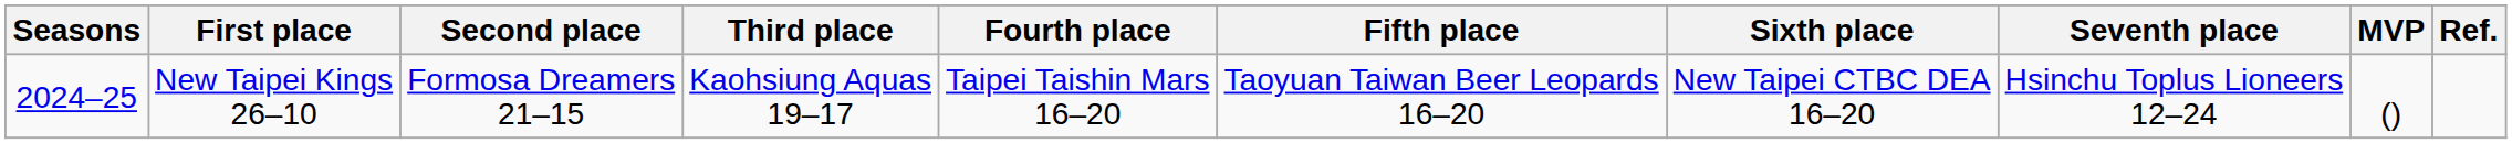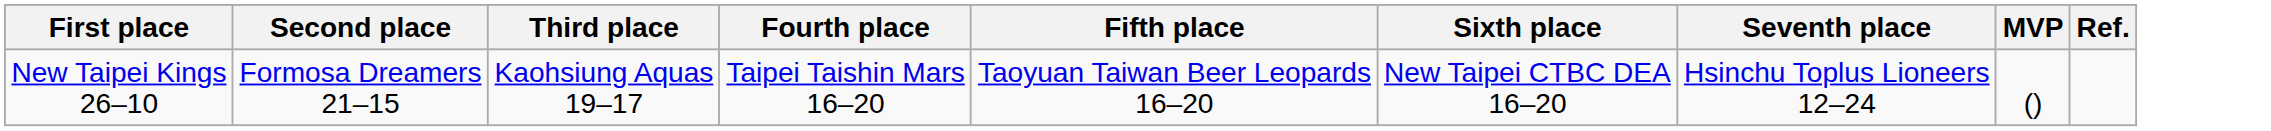 <table class="wikitable" style="font-size: 95%; text-align:center;">
 <tr>
-<th>Seasons</th>
 <th>First place</th>
 <th>Second place</th>
 <th>Third place</th>
 <th>Fourth place</th>
 <th>Fifth place</th>
 <th>Sixth place</th>
 <th>Seventh place</th>
 <th>MVP</th>
 <th>Ref.</th>
 </tr>
 <tr>
-<td><a href='#'>2024–25</a></td>
 <td><a href='#'>New Taipei Kings</a><br>26–10</td>
 <td><a href='#'>Formosa Dreamers</a><br>21–15</td>
 <td><a href='#'>Kaohsiung Aquas</a><br>19–17</td>
 <td><a href='#'>Taipei Taishin Mars</a><br>16–20</td>
 <td><a href='#'>Taoyuan Taiwan Beer Leopards</a><br>16–20</td>
 <td><a href='#'>New Taipei CTBC DEA</a><br>16–20</td>
 <td><a href='#'>Hsinchu Toplus Lioneers</a><br>12–24</td>
 <td><br>()</td>
 <td></td>
 </tr>
 </table>
